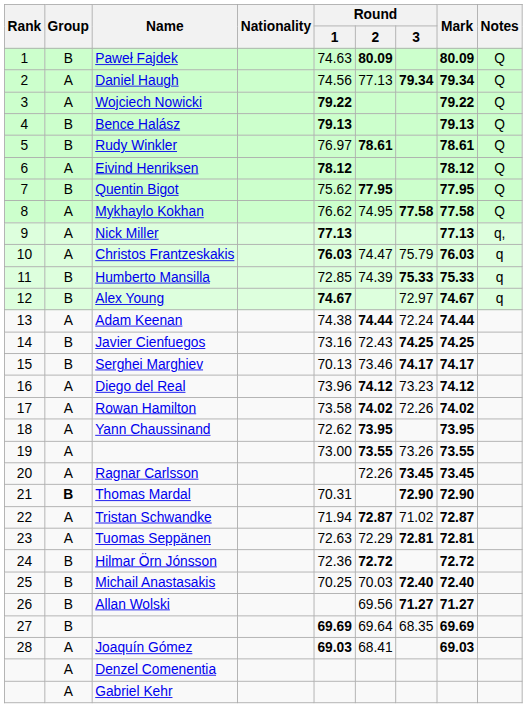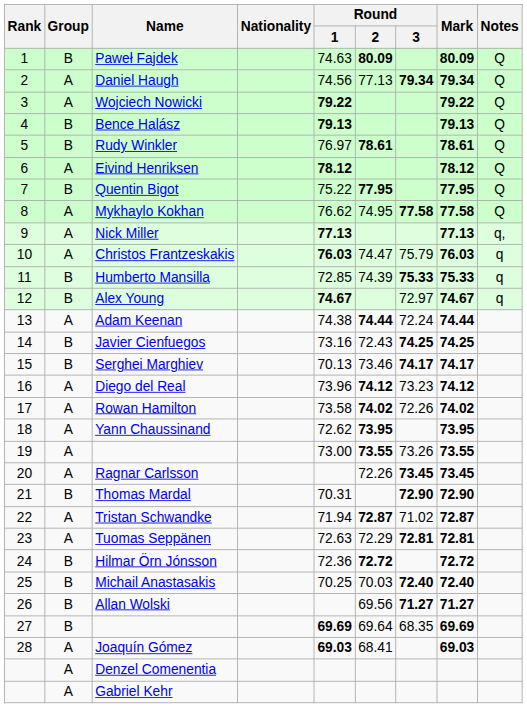 <table class="wikitable sortable" style="text-align:center">
 <tr>
 <th rowspan=2>Rank</th>
 <th rowspan=2>Group</th>
 <th rowspan=2>Name</th>
 <th rowspan=2>Nationality</th>
 <th colspan=3>Round</th>
 <th rowspan=2>Mark</th>
 <th rowspan=2>Notes</th>
 </tr>
 <tr>
 <th>1</th>
 <th>2</th>
 <th>3</th>
 </tr>
 <tr bgcolor=ccffcc>
 <td>1</td>
 <td>B</td>
 <td align=left><a href='#'>Paweł Fajdek</a></td>
 <td align=left></td>
 <td>74.63</td>
 <td><strong>80.09</strong></td>
 <td></td>
 <td><strong>80.09</strong></td>
 <td>Q</td>
 </tr>
 <tr bgcolor=ccffcc>
 <td>2</td>
 <td>A</td>
 <td align=left><a href='#'>Daniel Haugh</a></td>
 <td align=left></td>
 <td>74.56</td>
 <td>77.13</td>
 <td><strong>79.34</strong></td>
 <td><strong>79.34</strong></td>
 <td>Q</td>
 </tr>
 <tr bgcolor=ccffcc>
 <td>3</td>
 <td>A</td>
 <td align=left><a href='#'>Wojciech Nowicki</a></td>
 <td align=left></td>
 <td><strong>79.22</strong></td>
 <td></td>
 <td></td>
 <td><strong>79.22</strong></td>
 <td>Q</td>
 </tr>
 <tr bgcolor=ccffcc>
 <td>4</td>
 <td>B</td>
 <td align=left><a href='#'>Bence Halász</a></td>
 <td align=left></td>
 <td><strong>79.13</strong></td>
 <td></td>
 <td></td>
 <td><strong>79.13</strong></td>
 <td>Q</td>
 </tr>
 <tr bgcolor=ccffcc>
 <td>5</td>
 <td>B</td>
 <td align=left><a href='#'>Rudy Winkler</a></td>
 <td align=left></td>
 <td>76.97</td>
 <td><strong>78.61</strong></td>
 <td></td>
 <td><strong>78.61</strong></td>
 <td>Q</td>
 </tr>
 <tr bgcolor=ccffcc>
 <td>6</td>
 <td>A</td>
 <td align=left><a href='#'>Eivind Henriksen</a></td>
 <td align=left></td>
 <td><strong>78.12</strong></td>
 <td></td>
 <td></td>
 <td><strong>78.12</strong></td>
 <td>Q</td>
 </tr>
 <tr bgcolor=ccffcc>
 <td>7</td>
 <td>B</td>
 <td align=left><a href='#'>Quentin Bigot</a></td>
 <td align=left></td>
-<td>75.62</td>
+<td>75.22</td>
 <td><strong>77.95</strong></td>
 <td></td>
 <td><strong>77.95</strong></td>
 <td>Q</td>
 </tr>
 <tr bgcolor=ccffcc>
 <td>8</td>
 <td>A</td>
 <td align=left><a href='#'>Mykhaylo Kokhan</a></td>
 <td align=left></td>
 <td>76.62</td>
 <td>74.95</td>
 <td><strong>77.58</strong></td>
 <td><strong>77.58</strong></td>
 <td>Q</td>
 </tr>
 <tr bgcolor=ddffdd>
 <td>9</td>
 <td>A</td>
 <td align=left><a href='#'>Nick Miller</a></td>
 <td align=left></td>
 <td><strong>77.13</strong></td>
 <td></td>
 <td></td>
 <td><strong>77.13</strong></td>
 <td>q, </td>
 </tr>
 <tr bgcolor=ddffdd>
 <td>10</td>
 <td>A</td>
 <td align=left><a href='#'>Christos Frantzeskakis</a></td>
 <td align=left></td>
 <td><strong>76.03</strong></td>
 <td>74.47</td>
 <td>75.79</td>
 <td><strong>76.03</strong></td>
 <td>q</td>
 </tr>
 <tr bgcolor=ddffdd>
 <td>11</td>
 <td>B</td>
 <td align=left><a href='#'>Humberto Mansilla</a></td>
 <td align=left></td>
 <td>72.85</td>
 <td>74.39</td>
 <td><strong>75.33</strong></td>
 <td><strong>75.33</strong></td>
 <td>q</td>
 </tr>
 <tr bgcolor=ddffdd>
 <td>12</td>
 <td>B</td>
 <td align=left><a href='#'>Alex Young</a></td>
 <td align=left></td>
 <td><strong>74.67</strong></td>
 <td></td>
 <td>72.97</td>
 <td><strong>74.67</strong></td>
 <td>q</td>
 </tr>
 <tr>
 <td>13</td>
 <td>A</td>
 <td align=left><a href='#'>Adam Keenan</a></td>
 <td align=left></td>
 <td>74.38</td>
 <td><strong>74.44</strong></td>
 <td>72.24</td>
 <td><strong>74.44</strong></td>
 <td></td>
 </tr>
 <tr>
 <td>14</td>
 <td>B</td>
 <td align=left><a href='#'>Javier Cienfuegos</a></td>
 <td align=left></td>
 <td>73.16</td>
 <td>72.43</td>
 <td><strong>74.25</strong></td>
 <td><strong>74.25</strong></td>
 <td></td>
 </tr>
 <tr>
 <td>15</td>
 <td>B</td>
 <td align=left><a href='#'>Serghei Marghiev</a></td>
 <td align=left></td>
 <td>70.13</td>
 <td>73.46</td>
 <td><strong>74.17</strong></td>
 <td><strong>74.17</strong></td>
 <td></td>
 </tr>
 <tr>
 <td>16</td>
 <td>A</td>
 <td align=left><a href='#'>Diego del Real</a></td>
 <td align=left></td>
 <td>73.96</td>
 <td><strong>74.12</strong></td>
 <td>73.23</td>
 <td><strong>74.12</strong></td>
 <td></td>
 </tr>
 <tr>
 <td>17</td>
 <td>A</td>
 <td align=left><a href='#'>Rowan Hamilton</a></td>
 <td align=left></td>
 <td>73.58</td>
 <td><strong>74.02</strong></td>
 <td>72.26</td>
 <td><strong>74.02</strong></td>
 <td></td>
 </tr>
 <tr>
 <td>18</td>
 <td>A</td>
 <td align=left><a href='#'>Yann Chaussinand</a></td>
 <td align=left></td>
 <td>72.62</td>
 <td><strong>73.95</strong></td>
 <td></td>
 <td><strong>73.95</strong></td>
 <td></td>
 </tr>
 <tr>
 <td>19</td>
 <td>A</td>
 <td align=left></td>
 <td align=left></td>
 <td>73.00</td>
 <td><strong>73.55</strong></td>
 <td>73.26</td>
 <td><strong>73.55</strong></td>
 <td></td>
 </tr>
 <tr>
 <td>20</td>
 <td>A</td>
 <td align=left><a href='#'>Ragnar Carlsson</a></td>
 <td align=left></td>
 <td></td>
 <td>72.26</td>
 <td><strong>73.45</strong></td>
 <td><strong>73.45</strong></td>
 <td></td>
 </tr>
 <tr>
 <td>21</td>
-<td><strong>B</strong></td>
+<td>B</td>
 <td align=left><a href='#'>Thomas Mardal</a></td>
 <td align=left></td>
 <td>70.31</td>
 <td></td>
 <td><strong>72.90</strong></td>
 <td><strong>72.90</strong></td>
 <td></td>
 </tr>
 <tr>
 <td>22</td>
 <td>A</td>
 <td align=left><a href='#'>Tristan Schwandke</a></td>
 <td align=left></td>
 <td>71.94</td>
 <td><strong>72.87</strong></td>
 <td>71.02</td>
 <td><strong>72.87</strong></td>
 <td></td>
 </tr>
 <tr>
 <td>23</td>
 <td>A</td>
 <td align=left><a href='#'>Tuomas Seppänen</a></td>
 <td align=left></td>
 <td>72.63</td>
 <td>72.29</td>
 <td><strong>72.81</strong></td>
 <td><strong>72.81</strong></td>
 <td></td>
 </tr>
 <tr>
 <td>24</td>
 <td>B</td>
 <td align=left><a href='#'>Hilmar Örn Jónsson</a></td>
 <td align=left></td>
 <td>72.36</td>
 <td><strong>72.72</strong></td>
 <td></td>
 <td><strong>72.72</strong></td>
 <td></td>
 </tr>
 <tr>
 <td>25</td>
 <td>B</td>
 <td align=left><a href='#'>Michail Anastasakis</a></td>
 <td align=left></td>
 <td>70.25</td>
 <td>70.03</td>
 <td><strong>72.40</strong></td>
 <td><strong>72.40</strong></td>
 <td></td>
 </tr>
 <tr>
 <td>26</td>
 <td>B</td>
 <td align=left><a href='#'>Allan Wolski</a></td>
 <td align=left></td>
 <td></td>
 <td>69.56</td>
 <td><strong>71.27</strong></td>
 <td><strong>71.27</strong></td>
 <td></td>
 </tr>
 <tr>
 <td>27</td>
 <td>B</td>
 <td align=left></td>
 <td align=left></td>
 <td><strong>69.69</strong></td>
 <td>69.64</td>
 <td>68.35</td>
 <td><strong>69.69</strong></td>
 <td></td>
 </tr>
 <tr>
 <td>28</td>
 <td>A</td>
 <td align=left><a href='#'>Joaquín Gómez</a></td>
 <td align=left></td>
 <td><strong>69.03</strong></td>
 <td>68.41</td>
 <td></td>
 <td><strong>69.03</strong></td>
 <td></td>
 </tr>
 <tr>
 <td></td>
 <td>A</td>
 <td align=left><a href='#'>Denzel Comenentia</a></td>
 <td align=left></td>
 <td></td>
 <td></td>
 <td></td>
 <td><strong></strong></td>
 <td></td>
 </tr>
 <tr>
 <td></td>
 <td>A</td>
 <td align=left><a href='#'>Gabriel Kehr</a></td>
 <td align=left></td>
 <td></td>
 <td></td>
 <td></td>
 <td></td>
 <td></td>
 </tr>
 </table>
